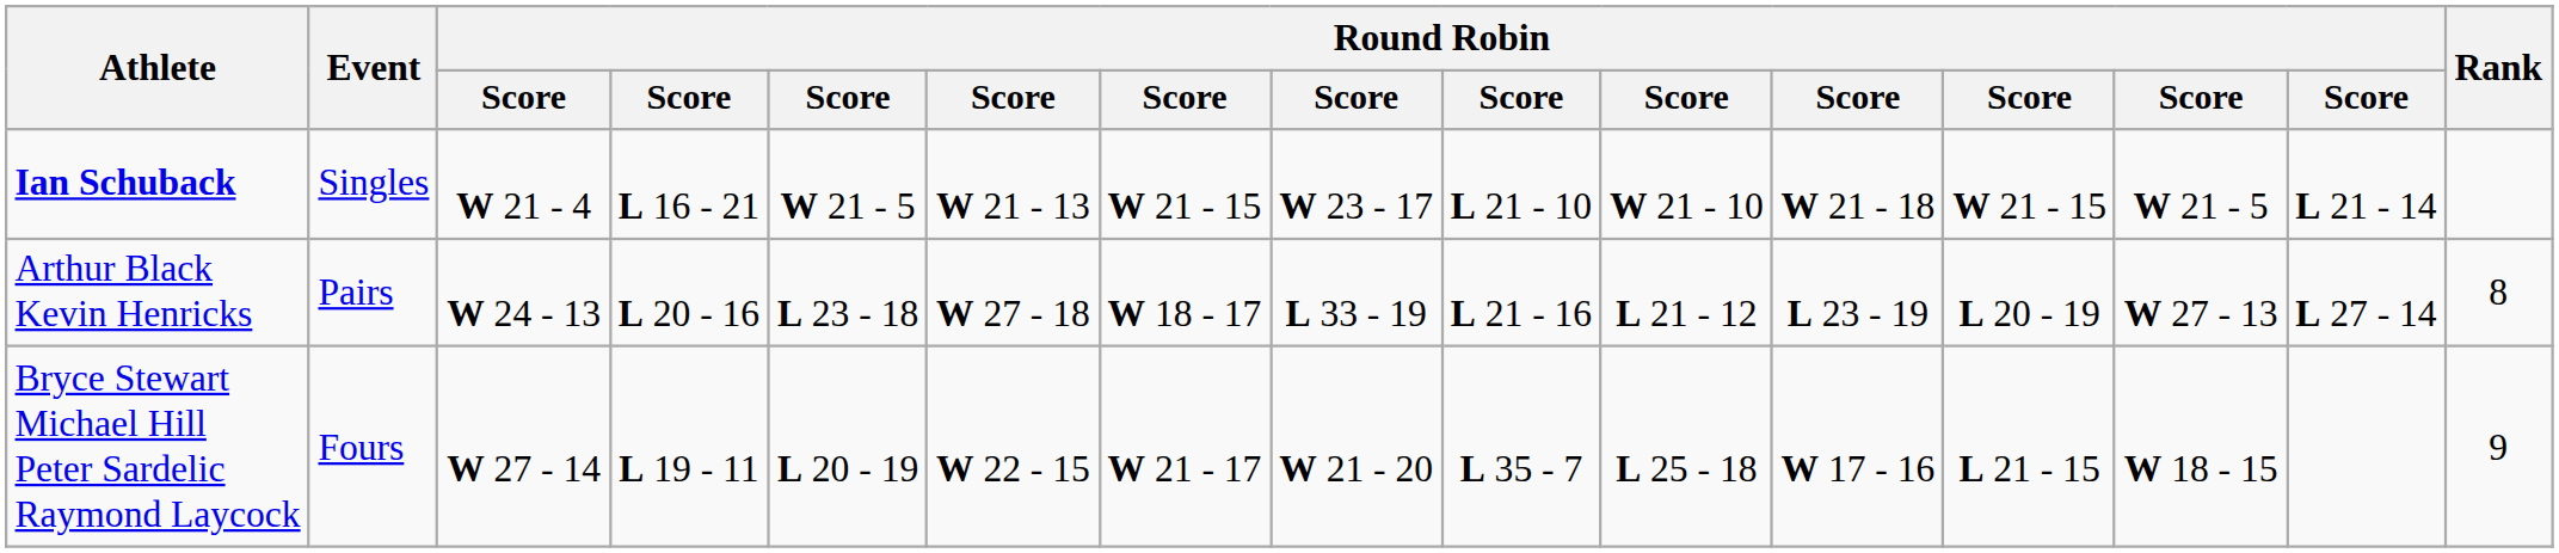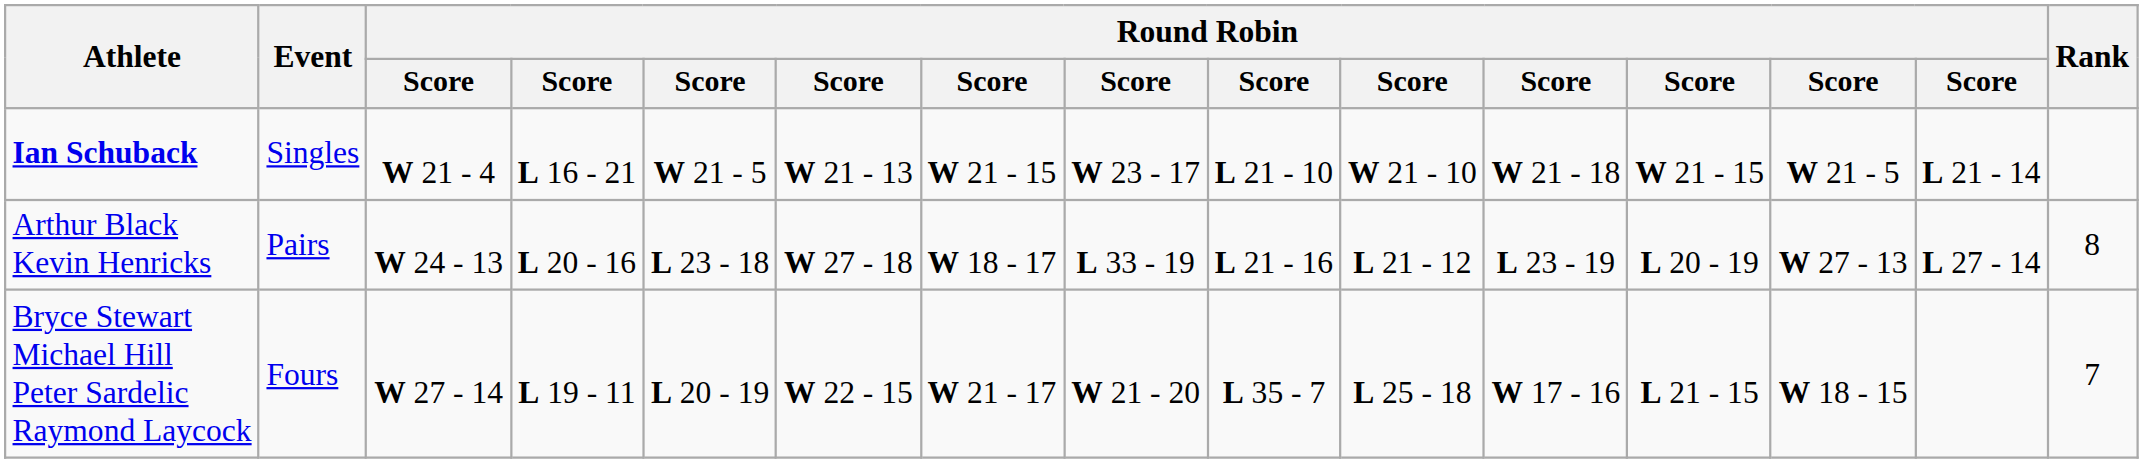 <table class="wikitable" style="font-size:88%; text-align:center">
 <tr>
 <th rowspan=2>Athlete</th>
 <th rowspan=2>Event</th>
 <th colspan=12>Round Robin</th>
 <th rowspan=2>Rank</th>
 </tr>
 <tr style="font-size:95%">
 <th>Score</th>
 <th>Score</th>
 <th>Score</th>
 <th>Score</th>
 <th>Score</th>
 <th>Score</th>
 <th>Score</th>
 <th>Score</th>
 <th>Score</th>
 <th>Score</th>
 <th>Score</th>
 <th>Score</th>
 </tr>
 <tr>
 <td align=left><strong><a href='#'>Ian Schuback</a></strong></td>
 <td align=left><a href='#'>Singles</a></td>
 <td><br><strong>W</strong> 21 - 4</td>
 <td><br><strong>L</strong> 16 - 21</td>
 <td><br><strong>W</strong> 21 - 5</td>
 <td><br><strong>W</strong> 21 - 13</td>
 <td><br><strong>W</strong> 21 - 15</td>
 <td><br><strong>W</strong> 23 - 17</td>
 <td><br><strong>L</strong> 21 - 10</td>
 <td><br><strong>W</strong> 21 - 10</td>
 <td><br><strong>W</strong> 21 - 18</td>
 <td><br><strong>W</strong> 21 - 15</td>
 <td><br><strong>W</strong> 21 - 5</td>
 <td><br><strong>L</strong> 21 - 14</td>
 <td></td>
 </tr>
 <tr>
 <td align=left><a href='#'>Arthur Black</a><br><a href='#'>Kevin Henricks</a></td>
 <td align=left><a href='#'>Pairs</a></td>
 <td><br><strong>W</strong> 24 - 13</td>
 <td><br><strong>L</strong> 20 - 16</td>
 <td><br><strong>L</strong> 23 - 18</td>
 <td><br><strong>W</strong> 27 - 18</td>
 <td><br><strong>W</strong> 18 - 17</td>
 <td><br><strong>L</strong> 33 - 19</td>
 <td><br><strong>L</strong> 21 - 16</td>
 <td><br><strong>L</strong> 21 - 12</td>
 <td><br><strong>L</strong> 23 - 19</td>
 <td><br><strong>L</strong> 20 - 19</td>
 <td><br><strong>W</strong> 27 - 13</td>
 <td><br><strong>L</strong> 27 - 14</td>
 <td>8</td>
 </tr>
 <tr align=centre>
 <td align=left><a href='#'>Bryce Stewart</a><br><a href='#'>Michael Hill</a><br><a href='#'>Peter Sardelic</a><br><a href='#'>Raymond Laycock</a></td>
 <td align=left><a href='#'>Fours</a></td>
 <td><br><strong>W</strong> 27 - 14</td>
 <td><br><strong>L</strong> 19 - 11</td>
 <td><br><strong>L</strong> 20 - 19</td>
 <td><br><strong>W</strong> 22 - 15</td>
 <td><br><strong>W</strong> 21 - 17</td>
 <td><br><strong>W</strong> 21 - 20</td>
 <td><br><strong>L</strong> 35 - 7</td>
 <td><br><strong>L</strong> 25 - 18</td>
 <td><br><strong>W</strong> 17 - 16</td>
 <td><br><strong>L</strong> 21 - 15</td>
 <td><br><strong>W</strong> 18 - 15</td>
 <td></td>
-<td>9</td>
+<td>7</td>
 </tr>
 </table>
